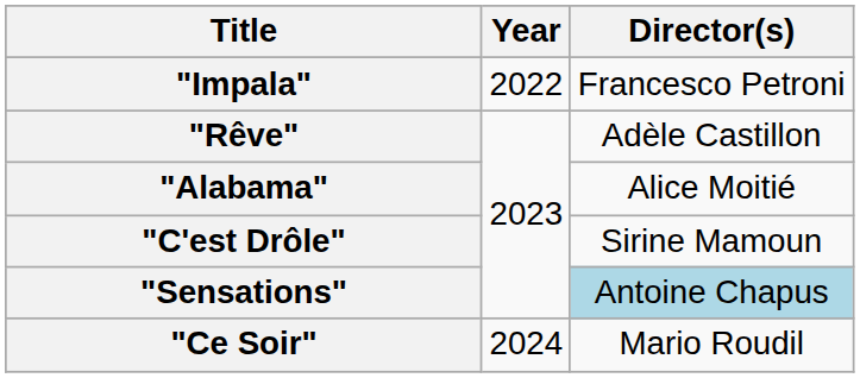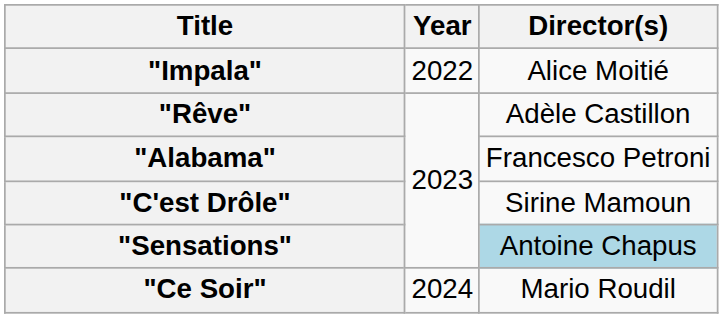 <table class="wikitable plainrowheaders" style="text-align:center;">
 <tr>
 <th scope="col" style="width:14em;">Title</th>
 <th scope="col">Year</th>
 <th scope="col">Director(s)</th>
 </tr>
 <tr>
 <th scope="row">"Impala"</th>
 <td>2022</td>
-<td>Francesco Petroni</td>
+<td>Alice Moitié</td>
 </tr>
 <tr>
 <th scope="row">"Rêve"</th>
 <td rowspan="4">2023</td>
 <td>Adèle Castillon</td>
 </tr>
 <tr>
 <th scope="row">"Alabama"</th>
-<td>Alice Moitié</td>
+<td>Francesco Petroni</td>
 </tr>
 <tr>
 <th scope="row">"C'est Drôle"</th>
 <td>Sirine Mamoun</td>
 </tr>
 <tr>
 <th scope="row">"Sensations"</th>
 <td style="background: lightblue;">Antoine Chapus</td>
 </tr>
 <tr>
 <th scope="row">"Ce Soir"</th>
 <td>2024</td>
 <td>Mario Roudil</td>
 </tr>
 </table>
